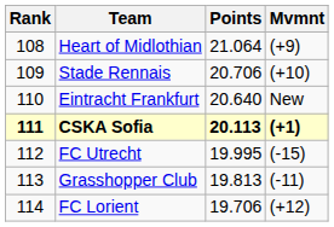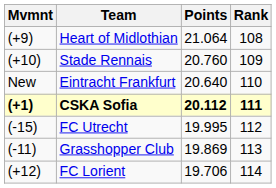 <table class="wikitable" style="text-align: center;">
 <tr>
-<th>Rank</th>
+<th>Mvmnt</th>
 <th>Team</th>
 <th>Points</th>
-<th>Mvmnt</th>
+<th>Rank</th>
 </tr>
 <tr>
-<td>108</td>
+<td align=left> (+9)</td>
 <td align=left> <a href='#'>Heart of Midlothian</a></td>
 <td align=left>21.064</td>
-<td align=left> (+9)</td>
+<td>108</td>
 </tr>
 <tr>
+<td align=left> (+10)</td>
+<td align=left> <a href='#'>Stade Rennais</a></td>
+<td align=left>20.760</td>
 <td>109</td>
-<td align=left> <a href='#'>Stade Rennais</a></td>
-<td align=left>20.706</td>
-<td align=left> (+10)</td>
 </tr>
 <tr>
-<td>110</td>
+<td align=left>New</td>
 <td align=left> <a href='#'>Eintracht Frankfurt</a></td>
 <td align=left>20.640</td>
-<td align=left>New</td>
+<td>110</td>
 </tr>
 <tr bgcolor="ffffcc">
+<td align=left> <strong>(+1)</strong></td>
+<td align=left> <strong>CSKA Sofia</strong></td>
+<td align=left><strong>20.112</strong></td>
 <td><strong>111</strong></td>
-<td align=left> <strong>CSKA Sofia</strong></td>
-<td align=left><strong>20.113</strong></td>
-<td align=left> <strong>(+1)</strong></td>
 </tr>
 <tr>
-<td>112</td>
+<td align=left> (-15)</td>
 <td align=left> <a href='#'>FC Utrecht</a></td>
 <td align=left>19.995</td>
-<td align=left> (-15)</td>
+<td>112</td>
 </tr>
 <tr>
+<td align=left> (-11)</td>
+<td align=left> <a href='#'>Grasshopper Club</a></td>
+<td align=left>19.869</td>
 <td>113</td>
-<td align=left> <a href='#'>Grasshopper Club</a></td>
-<td align=left>19.813</td>
-<td align=left> (-11)</td>
 </tr>
 <tr>
-<td>114</td>
+<td align=left> (+12)</td>
 <td align=left> <a href='#'>FC Lorient</a></td>
 <td align=left>19.706</td>
-<td align=left> (+12)</td>
+<td>114</td>
 </tr>
 </table>
